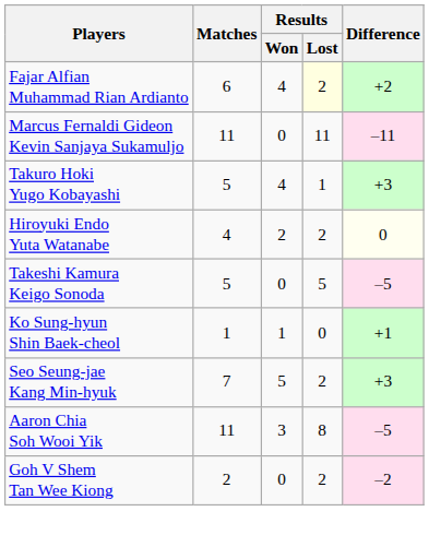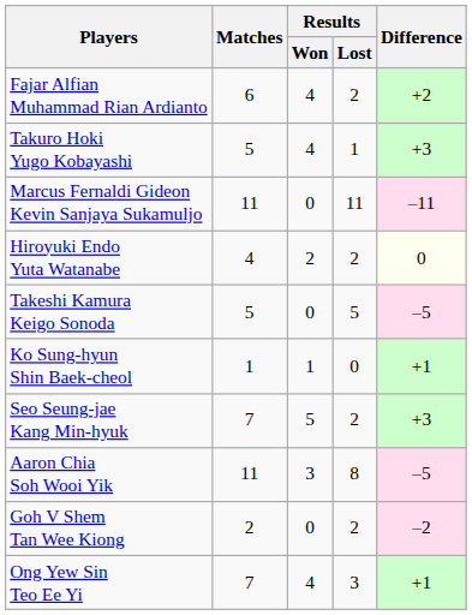 <table class=wikitable style="text-align:center; font-size:small">
 <tr>
 <th rowspan="2">Players</th>
 <th rowspan="2">Matches</th>
 <th colspan="2">Results</th>
 <th rowspan="2">Difference</th>
 </tr>
 <tr>
 <th>Won</th>
 <th>Lost</th>
 </tr>
 <tr>
 <td align="left"> <a href='#'>Fajar Alfian</a><br>  <a href='#'>Muhammad Rian Ardianto</a></td>
 <td>6</td>
 <td>4</td>
-<td style="background: lightyellow;">2</td>
+<td>2</td>
 <td bgcolor="#ccffcc">+2</td>
+</tr>
+<tr>
+<td align="left"> <a href='#'>Takuro Hoki</a><br>  <a href='#'>Yugo Kobayashi</a></td>
+<td>5</td>
+<td>4</td>
+<td>1</td>
+<td bgcolor="#ccffcc">+3</td>
 </tr>
 <tr>
 <td align="left"> <a href='#'>Marcus Fernaldi Gideon</a><br>  <a href='#'>Kevin Sanjaya Sukamuljo</a></td>
 <td>11</td>
 <td>0</td>
 <td>11</td>
 <td bgcolor="#ffddee">–11</td>
-</tr>
-<tr>
-<td align="left"> <a href='#'>Takuro Hoki</a><br>  <a href='#'>Yugo Kobayashi</a></td>
-<td>5</td>
-<td>4</td>
-<td>1</td>
-<td bgcolor="#ccffcc">+3</td>
 </tr>
 <tr>
 <td align="left"> <a href='#'>Hiroyuki Endo</a><br>  <a href='#'>Yuta Watanabe</a></td>
 <td>4</td>
 <td>2</td>
 <td>2</td>
 <td bgcolor="#fffff0">0</td>
 </tr>
 <tr>
 <td align="left"> <a href='#'>Takeshi Kamura</a><br>  <a href='#'>Keigo Sonoda</a></td>
 <td>5</td>
 <td>0</td>
 <td>5</td>
 <td bgcolor="#ffddee">–5</td>
 </tr>
 <tr>
 <td align="left"> <a href='#'>Ko Sung-hyun</a><br>  <a href='#'>Shin Baek-cheol</a></td>
 <td>1</td>
 <td>1</td>
 <td>0</td>
 <td bgcolor="#ccffcc">+1</td>
 </tr>
 <tr>
 <td align="left"> <a href='#'>Seo Seung-jae</a><br>  <a href='#'>Kang Min-hyuk</a></td>
 <td>7</td>
 <td>5</td>
 <td>2</td>
 <td bgcolor="#ccffcc">+3</td>
 </tr>
 <tr>
 <td align="left"> <a href='#'>Aaron Chia</a><br>  <a href='#'>Soh Wooi Yik</a></td>
 <td>11</td>
 <td>3</td>
 <td>8</td>
 <td bgcolor="#ffddee">–5</td>
 </tr>
 <tr>
 <td align="left"> <a href='#'>Goh V Shem</a><br>  <a href='#'>Tan Wee Kiong</a></td>
 <td>2</td>
 <td>0</td>
 <td>2</td>
 <td bgcolor="#ffddee">–2</td>
 </tr>
+<tr>
+<td align="left"> <a href='#'>Ong Yew Sin</a><br>  <a href='#'>Teo Ee Yi</a></td>
+<td>7</td>
+<td>4</td>
+<td>3</td>
+<td bgcolor="#ccffcc">+1</td>
+</tr>
 </table>
